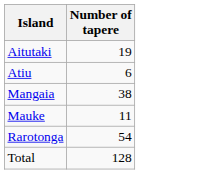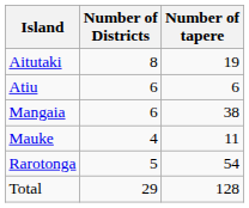 <table class="wikitable sortable">
 <tr style="background:#CCCCCC;">
 <th>Island</th>
+<th>Number of<br>Districts</th>
 <th>Number of<br>tapere</th>
 </tr>
 <tr>
 <td><a href='#'>Aitutaki</a></td>
+<td align="right">8</td>
 <td align="right">19</td>
 </tr>
 <tr>
 <td><a href='#'>Atiu</a></td>
 <td align="right">6</td>
+<td align="right">6</td>
 </tr>
 <tr>
 <td><a href='#'>Mangaia</a></td>
+<td align="right">6</td>
 <td align="right">38</td>
 </tr>
 <tr>
 <td><a href='#'>Mauke</a></td>
+<td align="right">4</td>
 <td align="right">11</td>
 </tr>
 <tr>
 <td><a href='#'>Rarotonga</a></td>
+<td align="right">5</td>
 <td align="right">54</td>
 </tr>
 <tr>
 <td>Total</td>
+<td align="right">29</td>
 <td align="right">128</td>
 </tr>
 </table>
